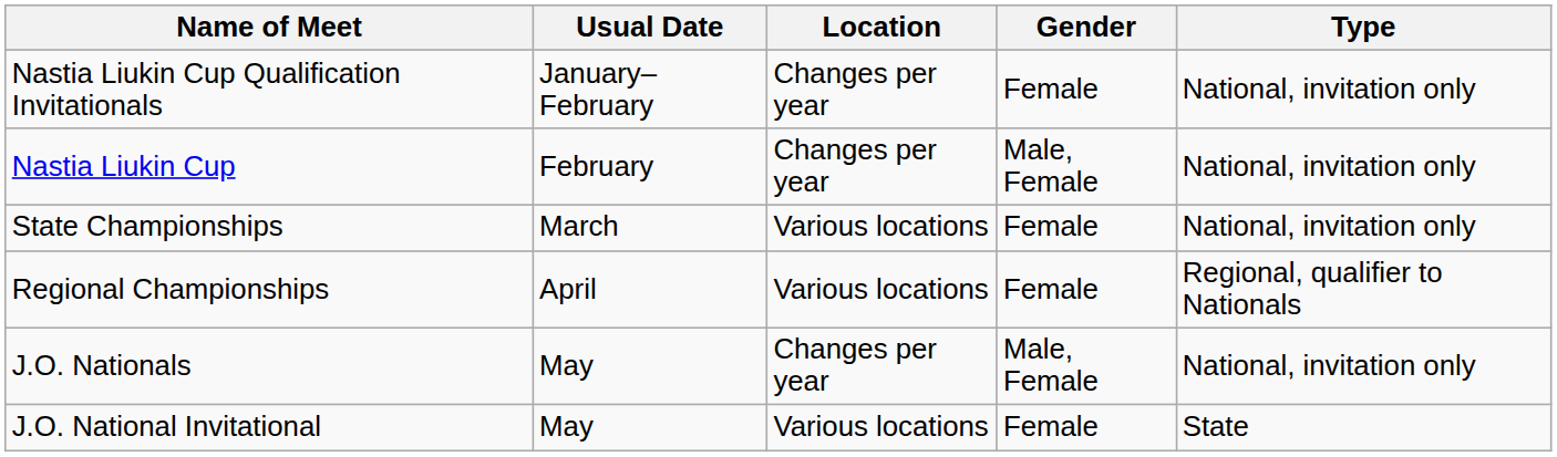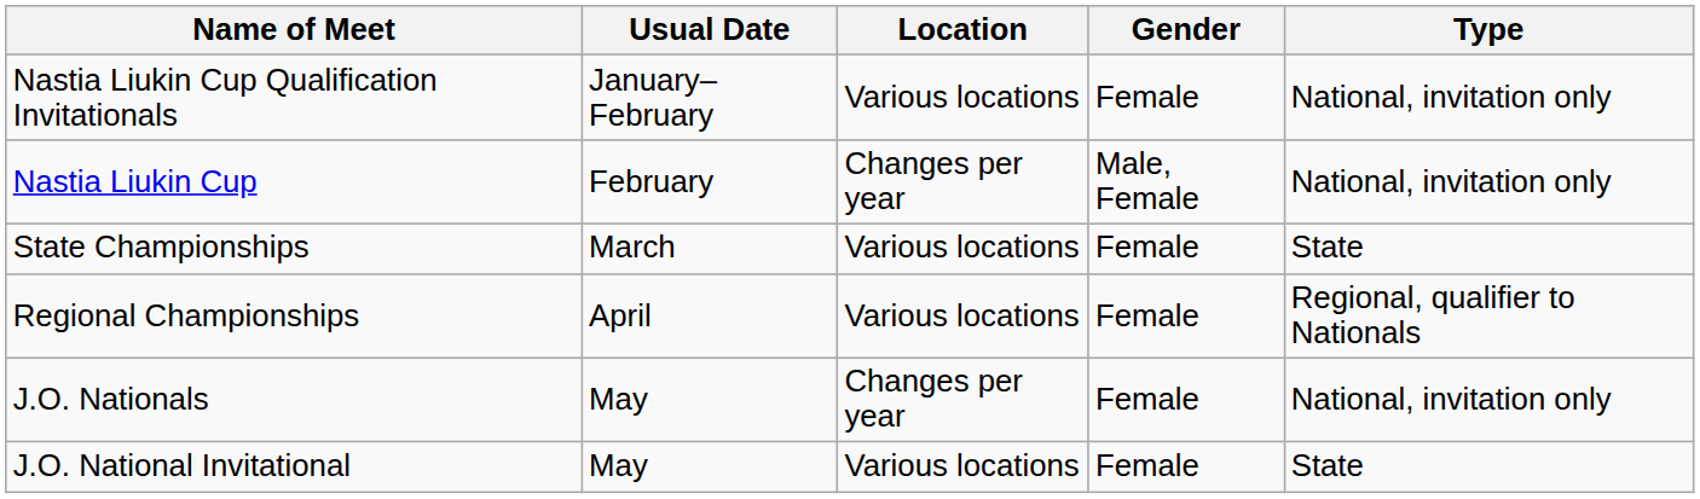 <table class="wikitable">
 <tr>
 <th>Name of Meet</th>
 <th>Usual Date</th>
 <th>Location</th>
 <th>Gender</th>
 <th>Type</th>
 </tr>
 <tr>
 <td>Nastia Liukin Cup Qualification Invitationals</td>
 <td>January–February</td>
-<td>Changes per year</td>
+<td>Various locations</td>
 <td>Female</td>
 <td>National, invitation only</td>
 </tr>
 <tr>
 <td><a href='#'>Nastia Liukin Cup</a></td>
 <td>February</td>
 <td>Changes per year</td>
 <td>Male, Female</td>
 <td>National, invitation only</td>
 </tr>
 <tr>
 <td>State Championships</td>
 <td>March</td>
 <td>Various locations</td>
 <td>Female</td>
-<td>National, invitation only</td>
+<td>State</td>
 </tr>
 <tr>
 <td>Regional Championships</td>
 <td>April</td>
 <td>Various locations</td>
 <td>Female</td>
 <td>Regional, qualifier to Nationals</td>
 </tr>
 <tr>
 <td>J.O. Nationals</td>
 <td>May</td>
 <td>Changes per year</td>
-<td>Male, Female</td>
+<td>Female</td>
 <td>National, invitation only</td>
 </tr>
 <tr>
 <td>J.O. National Invitational</td>
 <td>May</td>
 <td>Various locations</td>
 <td>Female</td>
 <td>State</td>
 </tr>
 </table>
